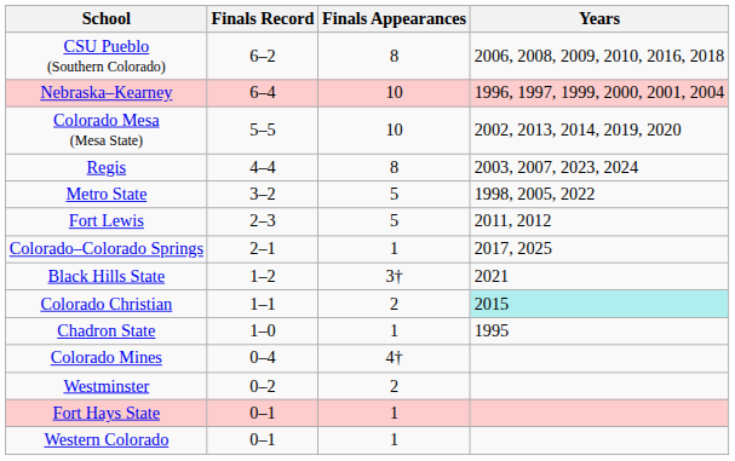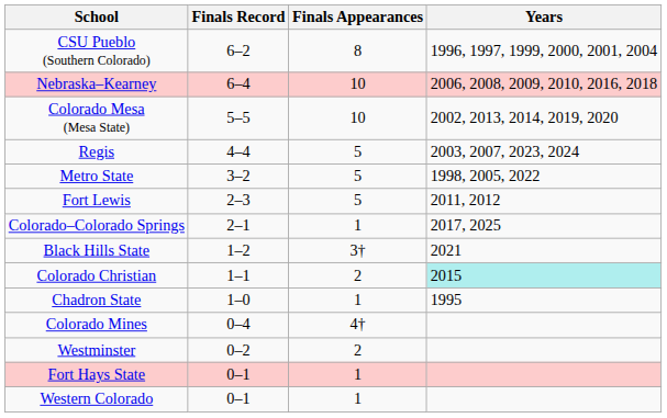 <table class="wikitable sortable" style="text-align:center;">
 <tr>
 <th>School</th>
 <th>Finals Record</th>
 <th>Finals Appearances</th>
 <th class=unsortable>Years</th>
 </tr>
 <tr>
 <td><a href='#'>CSU Pueblo</a><br><small>(Southern Colorado)</small></td>
 <td>6–2</td>
 <td>8</td>
-<td align=left>2006, 2008, 2009, 2010, 2016, 2018</td>
+<td align=left>1996, 1997, 1999, 2000, 2001, 2004</td>
 </tr>
 <tr bgcolor=#fdcccc>
 <td><a href='#'>Nebraska–Kearney</a></td>
 <td>6–4</td>
 <td>10</td>
-<td align=left>1996, 1997, 1999, 2000, 2001, 2004</td>
+<td align=left>2006, 2008, 2009, 2010, 2016, 2018</td>
 </tr>
 <tr>
 <td><a href='#'>Colorado Mesa</a><br><small>(Mesa State)</small></td>
 <td>5–5</td>
 <td>10</td>
 <td align=left>2002, 2013, 2014, 2019, 2020</td>
 </tr>
 <tr>
 <td><a href='#'>Regis</a></td>
 <td>4–4</td>
-<td>8</td>
+<td>5</td>
 <td align=left>2003, 2007, 2023, 2024</td>
 </tr>
 <tr>
 <td><a href='#'>Metro State</a></td>
 <td>3–2</td>
 <td>5</td>
 <td align=left>1998, 2005, 2022</td>
 </tr>
 <tr>
 <td><a href='#'>Fort Lewis</a></td>
 <td>2–3</td>
 <td>5</td>
 <td align=left>2011, 2012</td>
 </tr>
 <tr>
 <td><a href='#'>Colorado–Colorado Springs</a></td>
 <td>2–1</td>
 <td>1</td>
 <td align=left>2017, 2025</td>
 </tr>
 <tr>
 <td><a href='#'>Black Hills State</a></td>
 <td>1–2</td>
 <td>3†</td>
 <td align=left>2021</td>
 </tr>
 <tr>
 <td><a href='#'>Colorado Christian</a></td>
 <td>1–1</td>
 <td>2</td>
 <td align=left style="background: paleturquoise;">2015</td>
 </tr>
 <tr>
 <td><a href='#'>Chadron State</a></td>
 <td>1–0</td>
 <td>1</td>
 <td align=left>1995</td>
 </tr>
 <tr>
 <td><a href='#'>Colorado Mines</a></td>
 <td>0–4</td>
 <td>4†</td>
 <td align=left></td>
 </tr>
 <tr>
 <td><a href='#'>Westminster</a></td>
 <td>0–2</td>
 <td>2</td>
 <td align=left></td>
 </tr>
 <tr bgcolor=#fdcccc>
 <td><a href='#'>Fort Hays State</a></td>
 <td>0–1</td>
 <td>1</td>
 <td align=left></td>
 </tr>
 <tr>
 <td><a href='#'>Western Colorado</a><br></td>
 <td>0–1</td>
 <td>1</td>
 <td align=left></td>
 </tr>
 </table>
